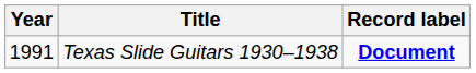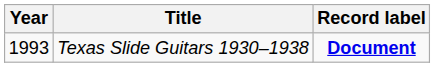 <table class="wikitable sortable">
 <tr>
 <th>Year</th>
 <th>Title</th>
 <th>Record label</th>
 </tr>
 <tr>
-<td>1991</td>
+<td>1993</td>
 <td><em>Texas Slide Guitars 1930–1938</em></td>
 <td style="text-align:center;"><strong><a href='#'>Document</a></strong></td>
 </tr>
 </table>
